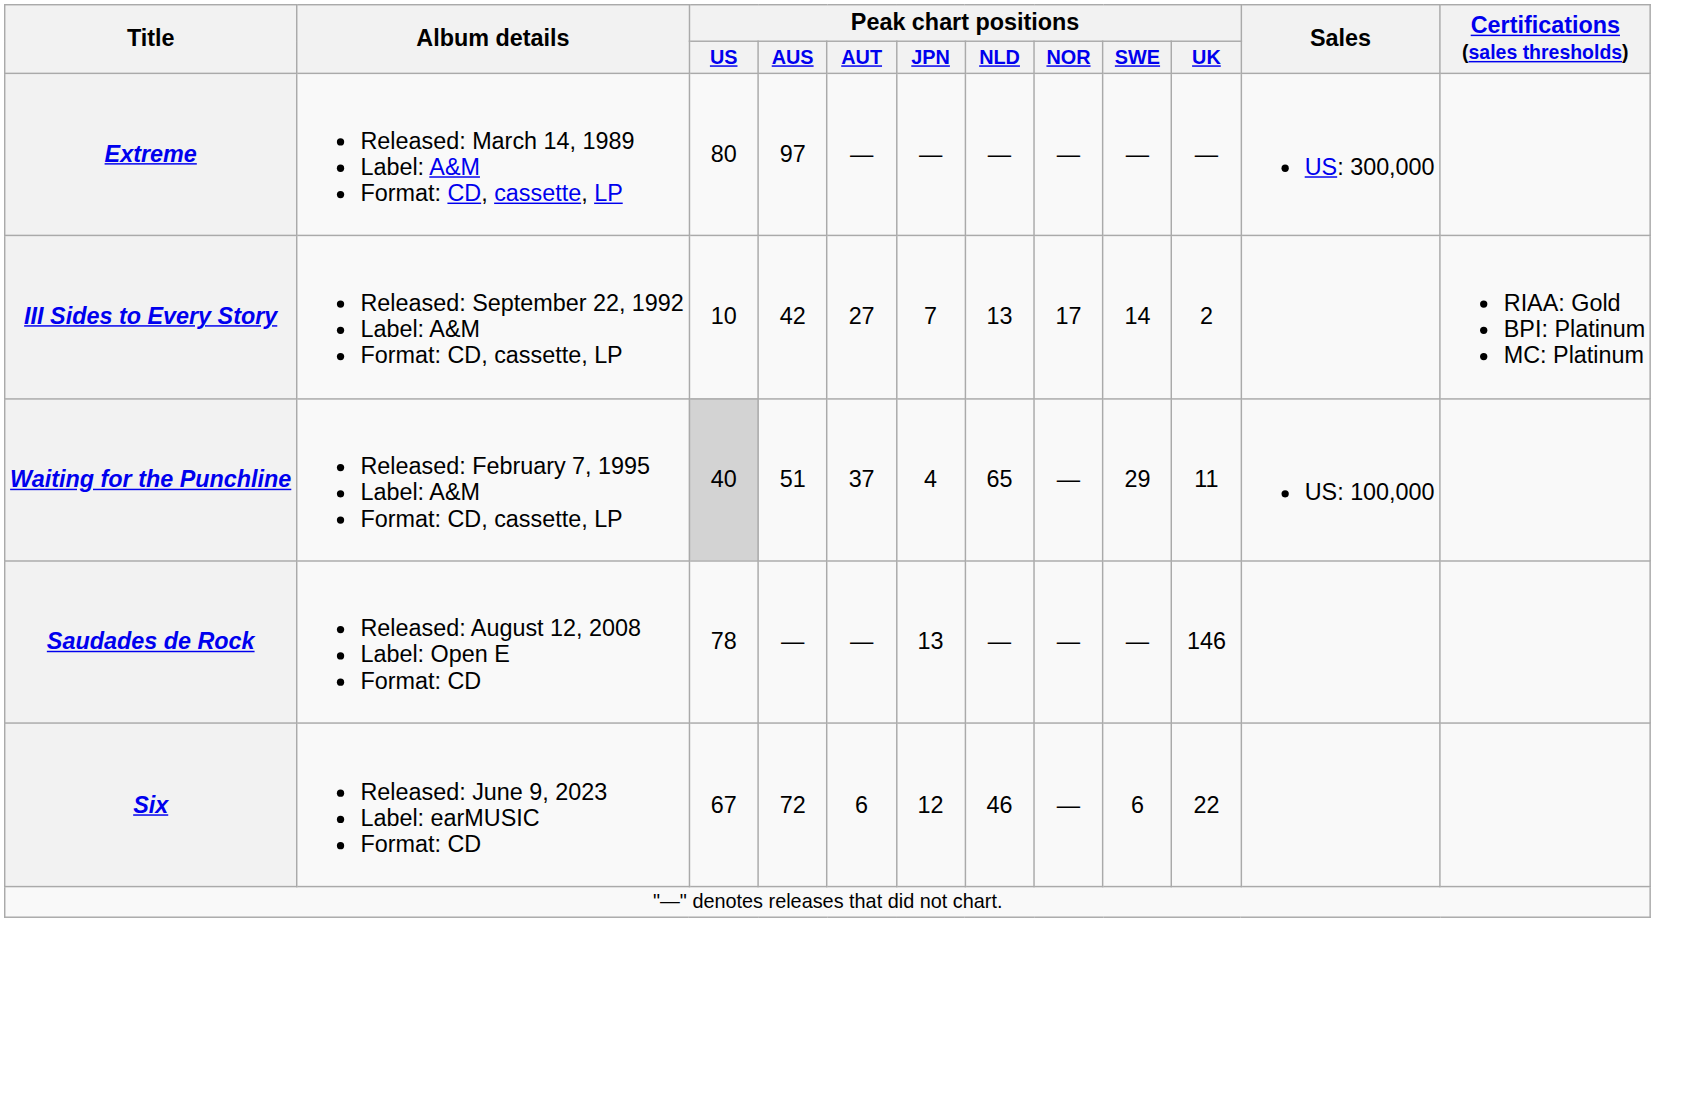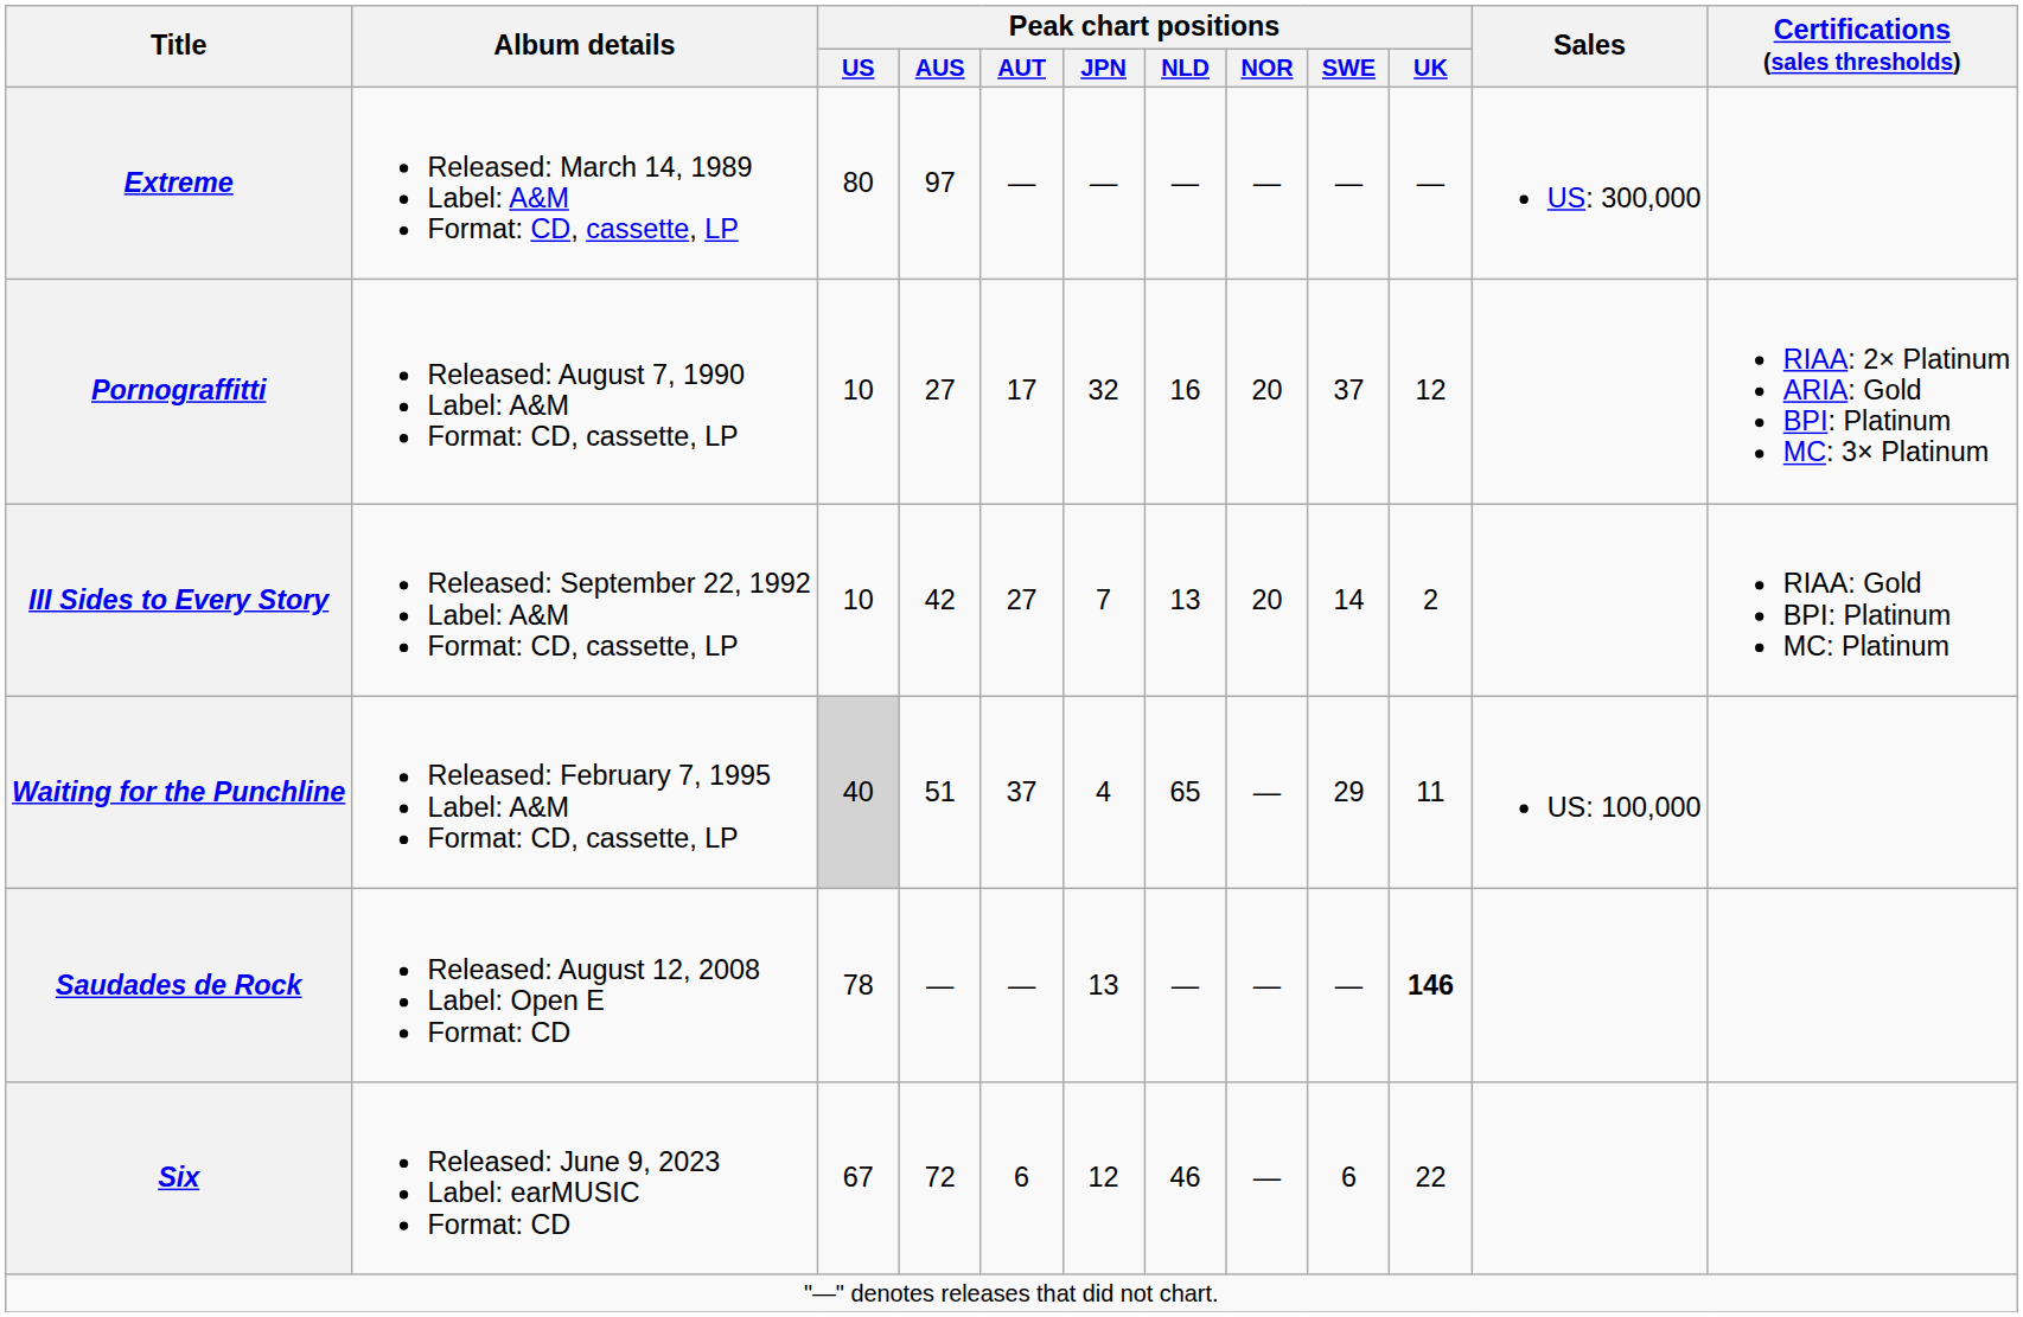 <table class="wikitable plainrowheaders">
 <tr>
 <th scope="col" rowspan="2">Title</th>
 <th scope="col" rowspan="2">Album details</th>
 <th scope="col" colspan="8">Peak chart positions</th>
 <th scope="col" rowspan="2">Sales</th>
 <th scope="col" rowspan="2"><a href='#'>Certifications</a><br><small>(<a href='#'>sales thresholds</a>)</small></th>
 </tr>
 <tr>
 <th style="width:3em;font-size:85%"><a href='#'>US</a><br></th>
 <th style="width:3em;font-size:85%"><a href='#'>AUS</a><br></th>
 <th style="width:3em;font-size:85%"><a href='#'>AUT</a><br></th>
 <th style="width:3em;font-size:85%"><a href='#'>JPN</a><br></th>
 <th style="width:3em;font-size:85%"><a href='#'>NLD</a><br></th>
 <th style="width:3em;font-size:85%"><a href='#'>NOR</a><br></th>
 <th style="width:3em;font-size:85%"><a href='#'>SWE</a><br></th>
 <th style="width:3em;font-size:85%"><a href='#'>UK</a><br></th>
 </tr>
 <tr>
 <th scope="row"><em><a href='#'>Extreme</a></em></th>
 <td><br><ul><li>Released: March 14, 1989</li><li>Label: <a href='#'>A&M</a></li><li>Format: <a href='#'>CD</a>, <a href='#'>cassette</a>, <a href='#'>LP</a></li></ul></td>
 <td align="center">80</td>
 <td align="center">97</td>
 <td align="center">—</td>
 <td align="center">—</td>
 <td align="center">—</td>
 <td align="center">—</td>
 <td align="center">—</td>
 <td align="center">—</td>
 <td><br><ul><li><a href='#'>US</a>: 300,000</li></ul></td>
 <td></td>
 </tr>
 <tr>
+<th scope="row"><em><a href='#'>Pornograffitti</a></em></th>
+<td><br><ul><li>Released: August 7, 1990</li><li>Label: A&M</li><li>Format: CD, cassette, LP</li></ul></td>
+<td align="center">10</td>
+<td align="center">27</td>
+<td align="center">17</td>
+<td align="center">32</td>
+<td align="center">16</td>
+<td align="center">20</td>
+<td align="center">37</td>
+<td align="center">12</td>
+<td></td>
+<td><br><ul><li><a href='#'>RIAA</a>: 2× Platinum</li><li><a href='#'>ARIA</a>: Gold</li><li><a href='#'>BPI</a>: Platinum</li><li><a href='#'>MC</a>: 3× Platinum</li></ul></td>
+</tr>
+<tr>
 <th scope="row"><em><a href='#'>III Sides to Every Story</a></em></th>
 <td><br><ul><li>Released: September 22, 1992</li><li>Label: A&M</li><li>Format: CD, cassette, LP</li></ul></td>
 <td align="center">10</td>
 <td align="center">42</td>
 <td align="center">27</td>
 <td align="center">7</td>
 <td align="center">13</td>
-<td align="center">17</td>
+<td align="center">20</td>
 <td align="center">14</td>
 <td align="center">2</td>
 <td></td>
 <td><br><ul><li>RIAA: Gold</li><li>BPI: Platinum</li><li>MC: Platinum</li></ul></td>
 </tr>
 <tr>
 <th scope="row"><em><a href='#'>Waiting for the Punchline</a></em></th>
 <td><br><ul><li>Released: February 7, 1995</li><li>Label: A&M</li><li>Format: CD, cassette, LP</li></ul></td>
 <td align="center" style="background: lightgrey;">40</td>
 <td align="center">51</td>
 <td align="center">37</td>
 <td align="center">4</td>
 <td align="center">65</td>
 <td align="center">—</td>
 <td align="center">29</td>
 <td align="center">11</td>
 <td><br><ul><li>US: 100,000</li></ul></td>
 <td></td>
 </tr>
 <tr>
 <th scope="row"><em><a href='#'>Saudades de Rock</a></em></th>
 <td><br><ul><li>Released: August 12, 2008</li><li>Label: Open E</li><li>Format: CD</li></ul></td>
 <td align="center">78</td>
 <td align="center">—</td>
 <td align="center">—</td>
 <td align="center">13</td>
 <td align="center">—</td>
 <td align="center">—</td>
 <td align="center">—</td>
-<td align="center">146</td>
+<td align="center"><strong>146</strong></td>
 <td></td>
 <td></td>
 </tr>
 <tr>
 <th scope="row"><em><a href='#'>Six</a></em></th>
 <td><br><ul><li>Released: June 9, 2023</li><li>Label: earMUSIC</li><li>Format: CD</li></ul></td>
 <td align="center">67<br></td>
 <td align="center">72<br></td>
 <td align="center">6</td>
 <td align="center">12</td>
 <td align="center">46</td>
 <td align="center">—</td>
 <td align="center">6</td>
 <td align="center">22</td>
 <td></td>
 <td></td>
 </tr>
 <tr>
 <td align="center" colspan="12" style="font-size: 85%">"—" denotes releases that did not chart.</td>
 </tr>
 </table>
